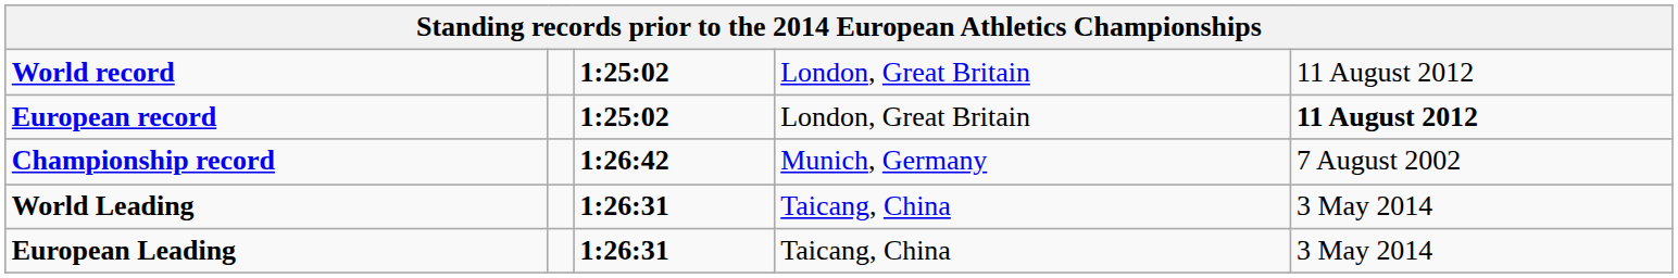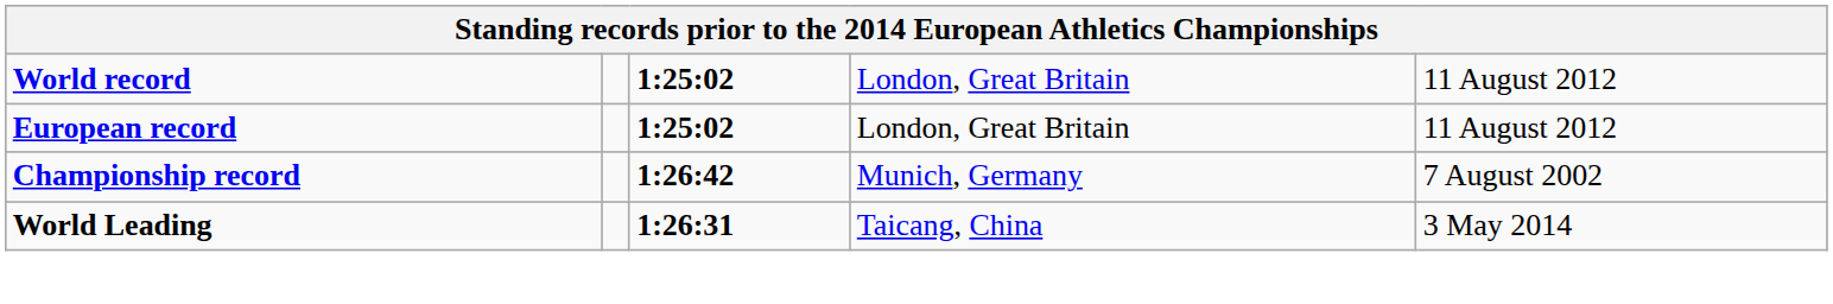 <table class="wikitable" width=75%>
 <tr>
 <th colspan="5">Standing records prior to the 2014 European Athletics Championships</th>
 </tr>
 <tr>
 <td><strong><a href='#'>World record</a></strong></td>
 <td></td>
 <td><strong>1:25:02</strong></td>
 <td><a href='#'>London</a>, <a href='#'>Great Britain</a></td>
 <td>11 August 2012</td>
 </tr>
 <tr>
 <td><strong><a href='#'>European record</a></strong></td>
 <td></td>
 <td><strong>1:25:02</strong></td>
 <td>London, Great Britain</td>
-<td><strong>11 August 2012</strong></td>
+<td>11 August 2012</td>
 </tr>
 <tr>
 <td><strong><a href='#'>Championship record</a></strong></td>
 <td></td>
 <td><strong>1:26:42</strong></td>
 <td><a href='#'>Munich</a>, <a href='#'>Germany</a></td>
 <td>7 August 2002</td>
 </tr>
 <tr>
 <td><strong>World Leading</strong></td>
 <td></td>
 <td><strong>1:26:31</strong></td>
 <td><a href='#'>Taicang</a>, <a href='#'>China</a></td>
 <td>3 May 2014</td>
 </tr>
-<tr>
-<td><strong>European Leading</strong></td>
-<td></td>
-<td><strong>1:26:31</strong></td>
-<td>Taicang, China</td>
-<td>3 May 2014</td>
-</tr>
 </table>
